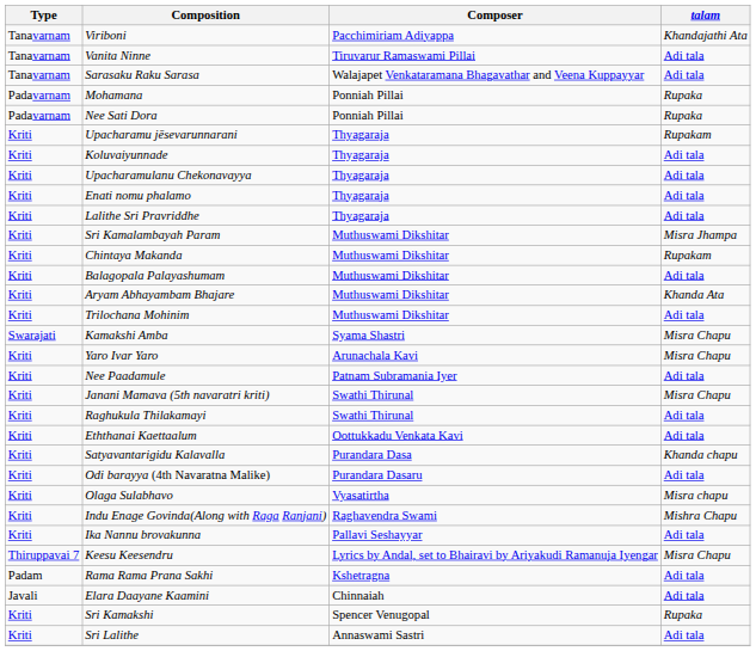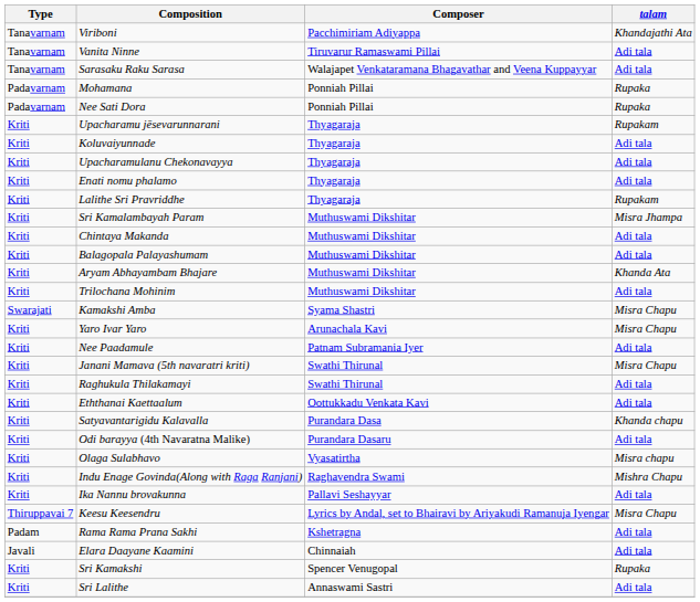 <table class="wikitable">
 <tr>
 <th>Type</th>
 <th>Composition</th>
 <th>Composer</th>
 <th><em><a href='#'>talam</a></em></th>
 </tr>
 <tr>
 <td>Tana<a href='#'>varnam</a></td>
 <td><em>Viriboni</em></td>
 <td><a href='#'>Pacchimiriam Adiyappa</a></td>
 <td><em>Khandajathi Ata</em></td>
 </tr>
 <tr>
 <td>Tana<a href='#'>varnam</a></td>
 <td><em>Vanita Ninne</em></td>
 <td><a href='#'>Tiruvarur Ramaswami Pillai</a></td>
 <td><a href='#'>Adi tala</a></td>
 </tr>
 <tr>
 <td>Tana<a href='#'>varnam</a></td>
 <td><em>Sarasaku Raku Sarasa</em></td>
 <td>Walajapet <a href='#'>Venkataramana Bhagavathar</a> and <a href='#'>Veena Kuppayyar</a></td>
 <td><a href='#'>Adi tala</a></td>
 </tr>
 <tr>
 <td>Pada<a href='#'>varnam</a></td>
 <td><em>Mohamana</em></td>
 <td>Ponniah Pillai</td>
 <td><em>Rupaka</em></td>
 </tr>
 <tr>
 <td>Pada<a href='#'>varnam</a></td>
 <td><em>Nee Sati Dora</em></td>
 <td>Ponniah Pillai</td>
 <td><em>Rupaka</em></td>
 </tr>
 <tr>
 <td><a href='#'>Kriti</a></td>
 <td><em>Upacharamu jēsevarunnarani</em></td>
 <td><a href='#'>Thyagaraja</a></td>
 <td><em>Rupakam</em></td>
 </tr>
 <tr>
 <td><a href='#'>Kriti</a></td>
 <td><em>Koluvaiyunnade</em></td>
 <td><a href='#'>Thyagaraja</a></td>
 <td><a href='#'>Adi tala</a></td>
 </tr>
 <tr>
 <td><a href='#'>Kriti</a></td>
 <td><em>Upacharamulanu Chekonavayya</em></td>
 <td><a href='#'>Thyagaraja</a></td>
 <td><a href='#'>Adi tala</a></td>
 </tr>
 <tr>
 <td><a href='#'>Kriti</a></td>
 <td><em>Enati nomu phalamo</em></td>
 <td><a href='#'>Thyagaraja</a></td>
 <td><a href='#'>Adi tala</a></td>
 </tr>
 <tr>
 <td><a href='#'>Kriti</a></td>
 <td><em>Lalithe Sri Pravriddhe</em></td>
 <td><a href='#'>Thyagaraja</a></td>
-<td><a href='#'>Adi tala</a></td>
+<td><em>Rupakam</em></td>
 </tr>
 <tr>
 <td><a href='#'>Kriti</a></td>
 <td><em>Sri Kamalambayah Param</em></td>
 <td><a href='#'>Muthuswami Dikshitar</a></td>
 <td><em>Misra Jhampa</em></td>
 </tr>
 <tr>
 <td><a href='#'>Kriti</a></td>
 <td><em>Chintaya Makanda</em></td>
 <td><a href='#'>Muthuswami Dikshitar</a></td>
-<td><em>Rupakam</em></td>
+<td><a href='#'>Adi tala</a></td>
 </tr>
 <tr>
 <td><a href='#'>Kriti</a></td>
 <td><em>Balagopala Palayashumam</em></td>
 <td><a href='#'>Muthuswami Dikshitar</a></td>
 <td><a href='#'>Adi tala</a></td>
 </tr>
 <tr>
 <td><a href='#'>Kriti</a></td>
 <td><em>Aryam Abhayambam Bhajare</em></td>
 <td><a href='#'>Muthuswami Dikshitar</a></td>
 <td><em>Khanda Ata</em></td>
 </tr>
 <tr>
 <td><a href='#'>Kriti</a></td>
 <td><em>Trilochana Mohinim</em></td>
 <td><a href='#'>Muthuswami Dikshitar</a></td>
 <td><a href='#'>Adi tala</a></td>
 </tr>
 <tr>
 <td><a href='#'>Swarajati</a></td>
 <td><em>Kamakshi Amba</em></td>
 <td><a href='#'>Syama Shastri</a></td>
 <td><em>Misra Chapu</em></td>
 </tr>
 <tr>
 <td><a href='#'>Kriti</a></td>
 <td><em>Yaro Ivar Yaro</em></td>
 <td><a href='#'>Arunachala Kavi</a></td>
 <td><em>Misra Chapu</em></td>
 </tr>
 <tr>
 <td><a href='#'>Kriti</a></td>
 <td><em>Nee Paadamule</em></td>
 <td><a href='#'>Patnam Subramania Iyer</a></td>
 <td><a href='#'>Adi tala</a></td>
 </tr>
 <tr>
 <td><a href='#'>Kriti</a></td>
 <td><em>Janani Mamava (5th navaratri kriti)</em></td>
 <td><a href='#'>Swathi Thirunal</a></td>
 <td><em>Misra Chapu</em></td>
 </tr>
 <tr>
 <td><a href='#'>Kriti</a></td>
 <td><em>Raghukula Thilakamayi</em></td>
 <td><a href='#'>Swathi Thirunal</a></td>
 <td><a href='#'>Adi tala</a></td>
 </tr>
 <tr>
 <td><a href='#'>Kriti</a></td>
 <td><em> Eththanai Kaettaalum</em></td>
 <td><a href='#'>Oottukkadu Venkata Kavi</a></td>
 <td><a href='#'>Adi tala</a></td>
 </tr>
 <tr>
 <td><a href='#'>Kriti</a></td>
 <td><em>Satyavantarigidu Kalavalla</em></td>
 <td><a href='#'>Purandara Dasa</a></td>
 <td><em>Khanda chapu</em></td>
 </tr>
 <tr>
 <td><a href='#'>Kriti</a></td>
 <td><em>Odi barayya</em> (4th Navaratna Malike)</td>
 <td><a href='#'>Purandara Dasaru</a></td>
 <td><a href='#'>Adi tala</a></td>
 </tr>
 <tr>
 <td><a href='#'>Kriti</a></td>
 <td><em>Olaga Sulabhavo</em></td>
 <td><a href='#'>Vyasatirtha</a></td>
 <td><em>Misra chapu</em></td>
 </tr>
 <tr>
 <td><a href='#'>Kriti</a></td>
 <td><em>Indu Enage Govinda(Along with <a href='#'>Raga</a> <a href='#'>Ranjani</a>)</em></td>
 <td><a href='#'>Raghavendra Swami</a></td>
 <td><em>Mishra Chapu</em></td>
 </tr>
 <tr>
 <td><a href='#'>Kriti</a></td>
 <td><em>Ika Nannu brovakunna</em></td>
 <td><a href='#'>Pallavi Seshayyar</a></td>
 <td><a href='#'>Adi tala</a></td>
 </tr>
 <tr>
 <td><a href='#'>Thiruppavai 7</a></td>
 <td><em>Keesu Keesendru</em></td>
 <td><a href='#'>Lyrics by Andal, set to Bhairavi by Ariyakudi Ramanuja Iyengar</a></td>
 <td><em>Misra Chapu</em></td>
 </tr>
 <tr>
 <td>Padam</td>
 <td><em>Rama Rama Prana Sakhi</em></td>
 <td><a href='#'>Kshetragna</a></td>
 <td><a href='#'>Adi tala</a></td>
 </tr>
 <tr>
 <td>Javali</td>
 <td><em>Elara Daayane Kaamini</em></td>
 <td>Chinnaiah</td>
 <td><a href='#'>Adi tala</a></td>
 </tr>
 <tr>
 <td><a href='#'>Kriti</a></td>
 <td><em>Sri Kamakshi</em></td>
 <td>Spencer Venugopal</td>
 <td><em>Rupaka</em></td>
 </tr>
 <tr>
 <td><a href='#'>Kriti</a></td>
 <td><em>Sri Lalithe</em></td>
 <td>Annaswami Sastri</td>
 <td><a href='#'>Adi tala</a></td>
 </tr>
 <tr>
 </tr>
 </table>
